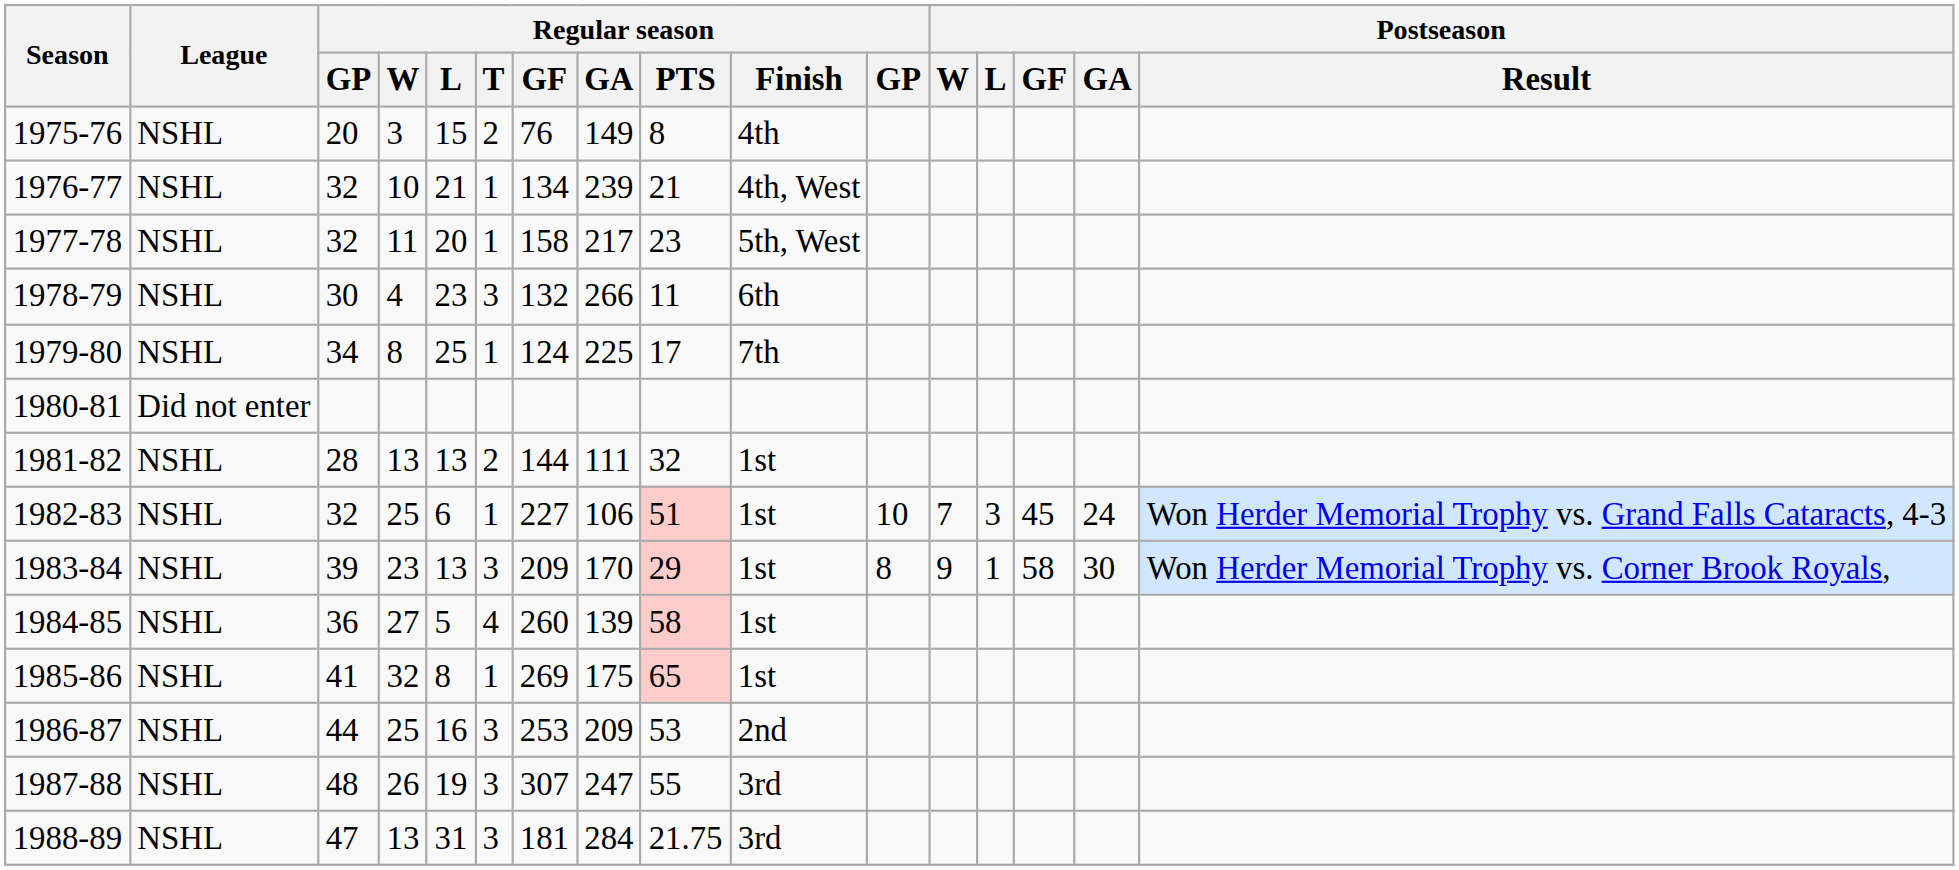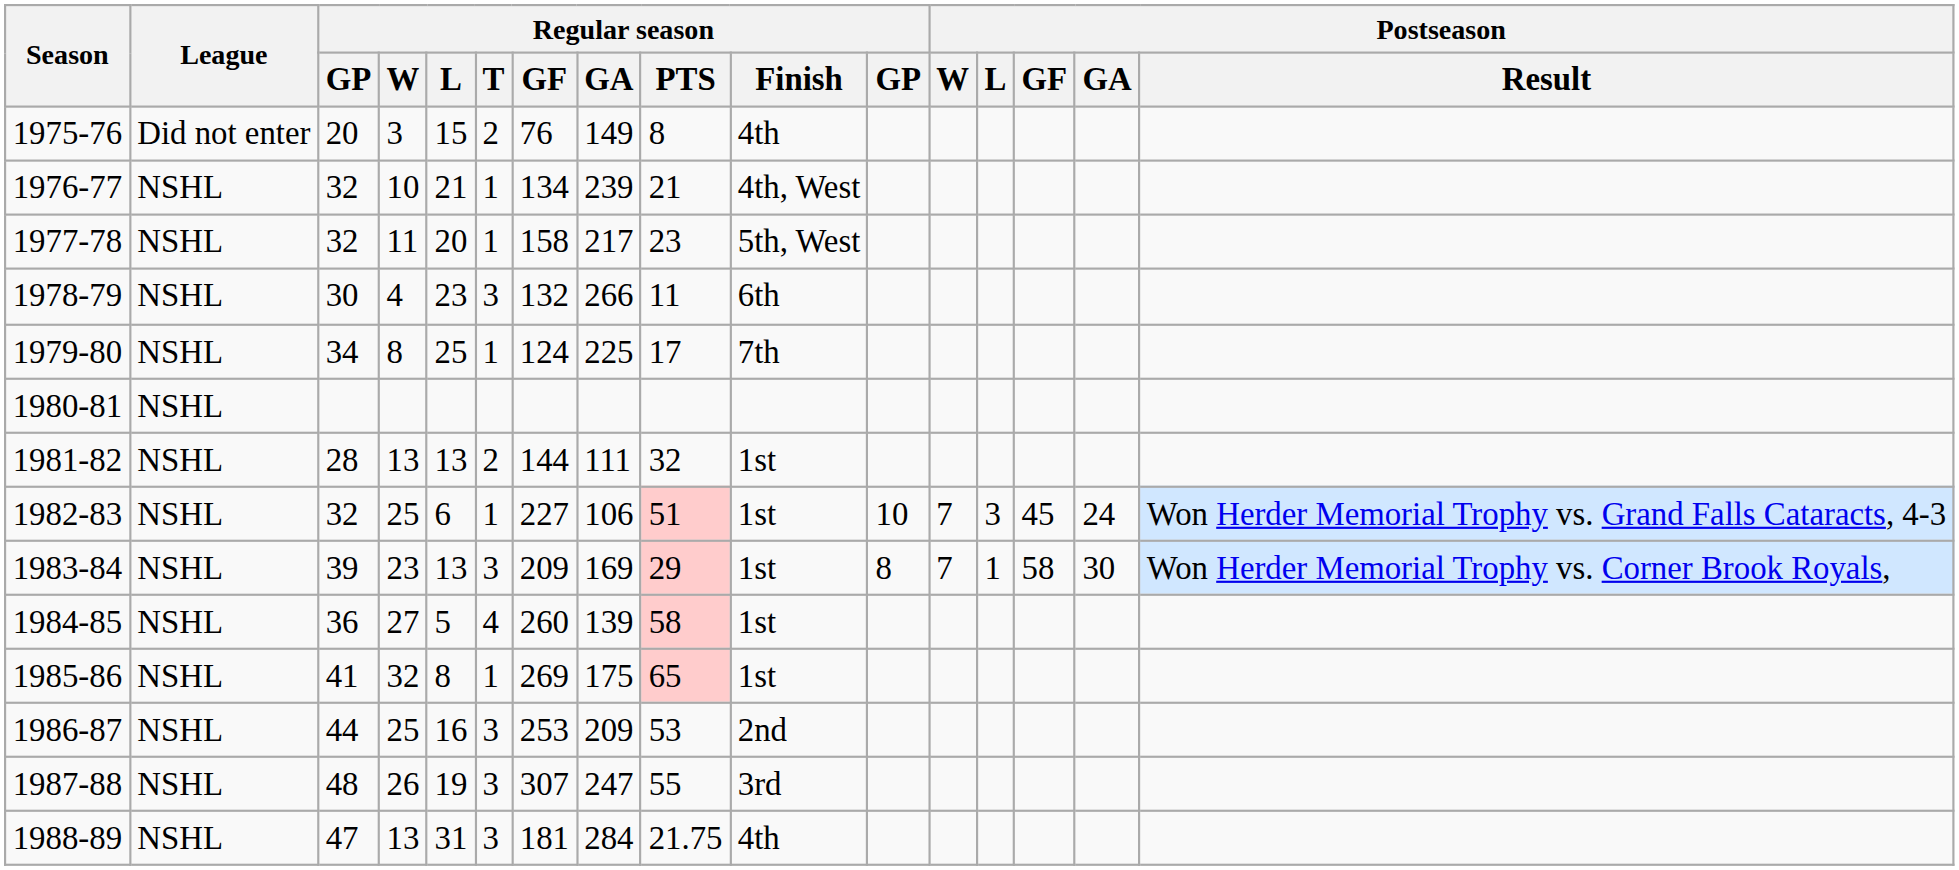 <table class="wikitable plainrowheaders"  style="text-align: background:#dddddd; center; font-size: 95%">
 <tr align="center" style="font-size: small; font-weight:bold; padding:5px;">
 <th rowspan="2" scope="col">Season</th>
 <th rowspan="2" scope="col">League</th>
 <th colspan="9">Regular season</th>
 <th colspan="9">Postseason</th>
 </tr>
 <tr style="text-align: center">
 <th scope="col">GP</th>
 <th scope="col">W</th>
 <th scope="col">L</th>
 <th scope="col">T</th>
 <th scope="col">GF</th>
 <th scope="col">GA</th>
 <th scope="col">PTS</th>
 <th scope="col">Finish</th>
 <th scope="col">GP</th>
 <th scope="col">W</th>
 <th scope="col">L</th>
 <th scope="col">GF</th>
 <th scope="col">GA</th>
 <th scope="col">Result</th>
 </tr>
 <tr>
 <td>1975-76</td>
-<td>NSHL</td>
+<td>Did not enter</td>
 <td>20</td>
 <td>3</td>
 <td>15</td>
 <td>2</td>
 <td>76</td>
 <td>149</td>
 <td>8</td>
 <td>4th</td>
 <td></td>
 <td></td>
 <td></td>
 <td></td>
 <td></td>
 <td></td>
 </tr>
 <tr>
 <td>1976-77</td>
 <td>NSHL</td>
 <td>32</td>
 <td>10</td>
 <td>21</td>
 <td>1</td>
 <td>134</td>
 <td>239</td>
 <td>21</td>
 <td>4th, West</td>
 <td></td>
 <td></td>
 <td></td>
 <td></td>
 <td></td>
 <td></td>
 </tr>
 <tr>
 <td>1977-78</td>
 <td>NSHL</td>
 <td>32</td>
 <td>11</td>
 <td>20</td>
 <td>1</td>
 <td>158</td>
 <td>217</td>
 <td>23</td>
 <td>5th, West</td>
 <td></td>
 <td></td>
 <td></td>
 <td></td>
 <td></td>
 <td></td>
 </tr>
 <tr>
 <td>1978-79</td>
 <td>NSHL</td>
 <td>30</td>
 <td>4</td>
 <td>23</td>
 <td>3</td>
 <td>132</td>
 <td>266</td>
 <td>11</td>
 <td>6th</td>
 <td></td>
 <td></td>
 <td></td>
 <td></td>
 <td></td>
 <td></td>
 </tr>
 <tr>
 <td>1979-80</td>
 <td>NSHL</td>
 <td>34</td>
 <td>8</td>
 <td>25</td>
 <td>1</td>
 <td>124</td>
 <td>225</td>
 <td>17</td>
 <td>7th</td>
 <td></td>
 <td></td>
 <td></td>
 <td></td>
 <td></td>
 <td></td>
 </tr>
 <tr>
 <td>1980-81</td>
-<td>Did not enter</td>
+<td>NSHL</td>
 <td></td>
 <td></td>
 <td></td>
 <td></td>
 <td></td>
 <td></td>
 <td></td>
 <td></td>
 <td></td>
 <td></td>
 <td></td>
 <td></td>
 <td></td>
 <td></td>
 </tr>
 <tr>
 <td>1981-82</td>
 <td>NSHL</td>
 <td>28</td>
 <td>13</td>
 <td>13</td>
 <td>2</td>
 <td>144</td>
 <td>111</td>
 <td>32</td>
 <td>1st</td>
 <td></td>
 <td></td>
 <td></td>
 <td></td>
 <td></td>
 <td></td>
 </tr>
 <tr>
 <td>1982-83</td>
 <td>NSHL</td>
 <td>32</td>
 <td>25</td>
 <td>6</td>
 <td>1</td>
 <td>227</td>
 <td>106</td>
 <td style="background: #FFCCCC;">51</td>
 <td>1st</td>
 <td>10</td>
 <td>7</td>
 <td>3</td>
 <td>45</td>
 <td>24</td>
 <td style="background: #D0E7FF;">Won <a href='#'>Herder Memorial Trophy</a> vs. <a href='#'>Grand Falls Cataracts</a>, 4-3</td>
 </tr>
 <tr>
 <td>1983-84</td>
 <td>NSHL</td>
 <td>39</td>
 <td>23</td>
 <td>13</td>
 <td>3</td>
 <td>209</td>
-<td>170</td>
+<td>169</td>
 <td style="background: #FFCCCC;">29</td>
 <td>1st</td>
 <td>8</td>
-<td>9</td>
+<td>7</td>
 <td>1</td>
 <td>58</td>
 <td>30</td>
 <td style="background: #D0E7FF;">Won <a href='#'>Herder Memorial Trophy</a> vs. <a href='#'>Corner Brook Royals</a>,  </td>
 </tr>
 <tr>
 <td>1984-85</td>
 <td>NSHL</td>
 <td>36</td>
 <td>27</td>
 <td>5</td>
 <td>4</td>
 <td>260</td>
 <td>139</td>
 <td style="background: #FFCCCC;">58</td>
 <td>1st</td>
 <td></td>
 <td></td>
 <td></td>
 <td></td>
 <td></td>
 <td></td>
 </tr>
 <tr>
 <td>1985-86</td>
 <td>NSHL</td>
 <td>41</td>
 <td>32</td>
 <td>8</td>
 <td>1</td>
 <td>269</td>
 <td>175</td>
 <td style="background: #FFCCCC;">65</td>
 <td>1st</td>
 <td></td>
 <td></td>
 <td></td>
 <td></td>
 <td></td>
 <td></td>
 </tr>
 <tr>
 <td>1986-87</td>
 <td>NSHL</td>
 <td>44</td>
 <td>25</td>
 <td>16</td>
 <td>3</td>
 <td>253</td>
 <td>209</td>
 <td>53</td>
 <td>2nd</td>
 <td></td>
 <td></td>
 <td></td>
 <td></td>
 <td></td>
 <td></td>
 </tr>
 <tr>
 <td>1987-88</td>
 <td>NSHL</td>
 <td>48</td>
 <td>26</td>
 <td>19</td>
 <td>3</td>
 <td>307</td>
 <td>247</td>
 <td>55</td>
 <td>3rd</td>
 <td></td>
 <td></td>
 <td></td>
 <td></td>
 <td></td>
 <td></td>
 </tr>
 <tr>
 <td>1988-89</td>
 <td>NSHL</td>
 <td>47</td>
 <td>13</td>
 <td>31</td>
 <td>3</td>
 <td>181</td>
 <td>284</td>
 <td>21.75</td>
-<td>3rd</td>
+<td>4th</td>
 <td></td>
 <td></td>
 <td></td>
 <td></td>
 <td></td>
 <td></td>
 </tr>
 </table>
